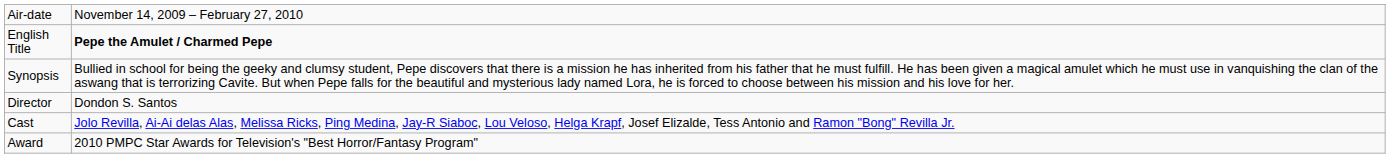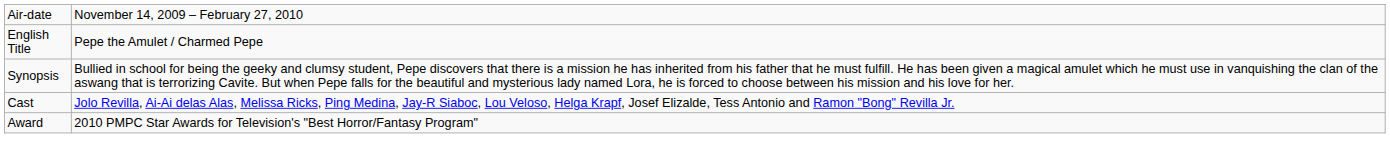 <table class="wikitable" style="font-size:90%;">
 <tr>
 <td>Air-date</td>
 <td>November 14, 2009 – February 27, 2010</td>
 </tr>
 <tr>
 <td>English Title</td>
-<td><strong>Pepe the Amulet / Charmed Pepe</strong></td>
+<td>Pepe the Amulet / Charmed Pepe</td>
 </tr>
 <tr>
 <td>Synopsis</td>
 <td>Bullied in school for being the geeky and clumsy student, Pepe discovers that there is a mission he has inherited from his father that he must fulfill. He has been given a magical amulet which he must use in vanquishing the clan of the aswang that is terrorizing Cavite. But when Pepe falls for the beautiful and mysterious lady named Lora, he is forced to choose between his mission and his love for her.</td>
-</tr>
-<tr>
-<td>Director</td>
-<td>Dondon S. Santos</td>
 </tr>
 <tr>
 <td>Cast</td>
 <td><a href='#'>Jolo Revilla</a>, <a href='#'>Ai-Ai delas Alas</a>, <a href='#'>Melissa Ricks</a>, <a href='#'>Ping Medina</a>, <a href='#'>Jay-R Siaboc</a>, <a href='#'>Lou Veloso</a>, <a href='#'>Helga Krapf</a>, Josef Elizalde, Tess Antonio and <a href='#'>Ramon "Bong" Revilla Jr.</a></td>
 </tr>
 <tr>
 <td>Award</td>
 <td>2010 PMPC Star Awards for Television's "Best Horror/Fantasy Program"</td>
 </tr>
 </table>
